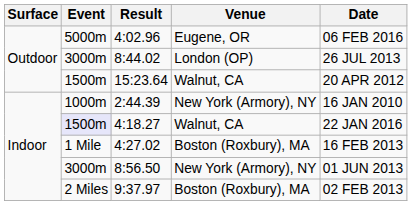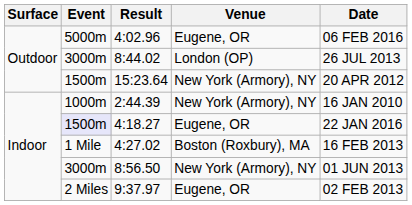 <table class="wikitable sortable">
 <tr>
 <th>Surface</th>
 <th>Event</th>
 <th>Result</th>
 <th>Venue</th>
 <th>Date</th>
 </tr>
 <tr>
 <td rowspan=3>Outdoor</td>
 <td>5000m</td>
 <td>4:02.96</td>
 <td>Eugene, OR</td>
 <td>06 FEB 2016</td>
 </tr>
 <tr>
 <td>3000m</td>
 <td>8:44.02</td>
 <td>London (OP)</td>
 <td>26 JUL 2013</td>
 </tr>
 <tr>
 <td>1500m</td>
 <td>15:23.64</td>
-<td>Walnut, CA</td>
+<td>New York (Armory), NY</td>
 <td>20 APR 2012</td>
 </tr>
 <tr>
 <td rowspan=5>Indoor</td>
 <td>1000m</td>
 <td>2:44.39</td>
 <td>New York (Armory), NY</td>
 <td>16 JAN 2010</td>
 </tr>
 <tr>
 <td style="background: lavender;">1500m</td>
 <td>4:18.27</td>
-<td>Walnut, CA</td>
+<td>Eugene, OR</td>
 <td>22 JAN 2016</td>
 </tr>
 <tr>
 <td>1 Mile</td>
 <td>4:27.02</td>
 <td>Boston (Roxbury), MA</td>
 <td>16 FEB 2013</td>
 </tr>
 <tr>
 <td>3000m</td>
 <td>8:56.50</td>
 <td>New York (Armory), NY</td>
 <td>01 JUN 2013</td>
 </tr>
 <tr>
 <td>2 Miles</td>
 <td>9:37.97</td>
-<td>Boston (Roxbury), MA</td>
+<td>Eugene, OR</td>
 <td>02 FEB 2013</td>
 </tr>
 </table>
